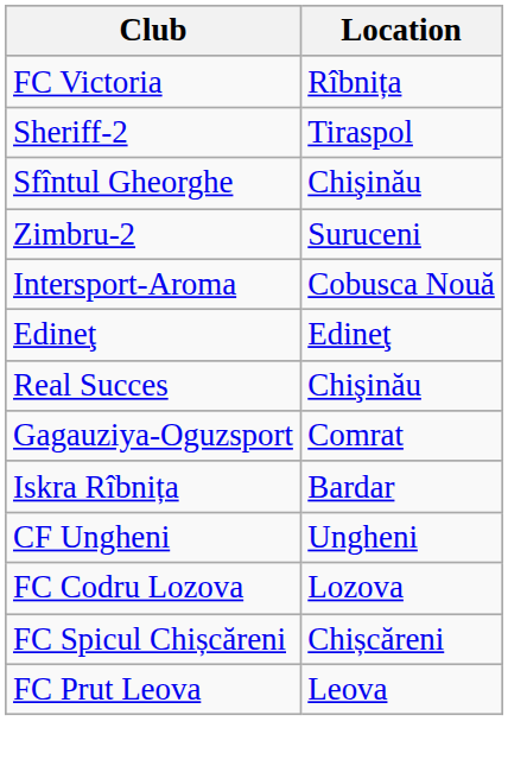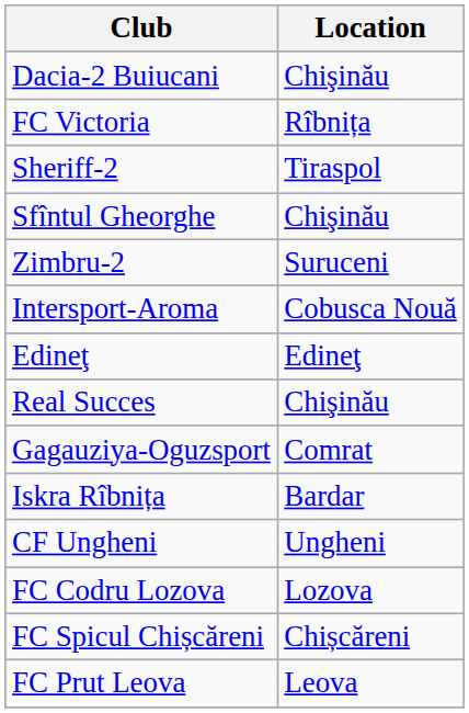 <table class="wikitable sortable">
 <tr>
 <th>Club</th>
 <th>Location</th>
+</tr>
+<tr>
+<td><a href='#'>Dacia-2 Buiucani</a></td>
+<td><a href='#'>Chişinău</a></td>
 </tr>
 <tr>
 <td><a href='#'>FC Victoria</a></td>
 <td><a href='#'>Rîbnița</a></td>
 </tr>
 <tr>
 <td><a href='#'>Sheriff-2</a></td>
 <td><a href='#'>Tiraspol</a></td>
 </tr>
 <tr>
 <td><a href='#'>Sfîntul Gheorghe</a></td>
 <td><a href='#'>Chişinău</a></td>
 </tr>
 <tr>
 <td><a href='#'>Zimbru-2</a></td>
 <td><a href='#'>Suruceni</a></td>
 </tr>
 <tr>
 <td><a href='#'>Intersport-Aroma</a></td>
 <td><a href='#'>Cobusca Nouă</a></td>
 </tr>
 <tr>
 <td><a href='#'>Edineţ</a></td>
 <td><a href='#'>Edineţ</a></td>
 </tr>
 <tr>
 <td><a href='#'>Real Succes</a></td>
 <td><a href='#'>Chişinău</a></td>
 </tr>
 <tr>
 <td><a href='#'>Gagauziya-Oguzsport</a></td>
 <td><a href='#'>Comrat</a></td>
 </tr>
 <tr>
 <td><a href='#'>Iskra Rîbnița</a></td>
 <td><a href='#'>Bardar</a></td>
 </tr>
 <tr>
 <td><a href='#'>CF Ungheni</a></td>
 <td><a href='#'>Ungheni</a></td>
 </tr>
 <tr>
 <td><a href='#'>FC Codru Lozova</a></td>
 <td><a href='#'>Lozova</a></td>
 </tr>
 <tr>
 <td><a href='#'>FC Spicul Chișcăreni</a></td>
 <td><a href='#'>Chișcăreni</a></td>
 </tr>
 <tr>
 <td><a href='#'>FC Prut Leova</a></td>
 <td><a href='#'>Leova</a></td>
 </tr>
 </table>
